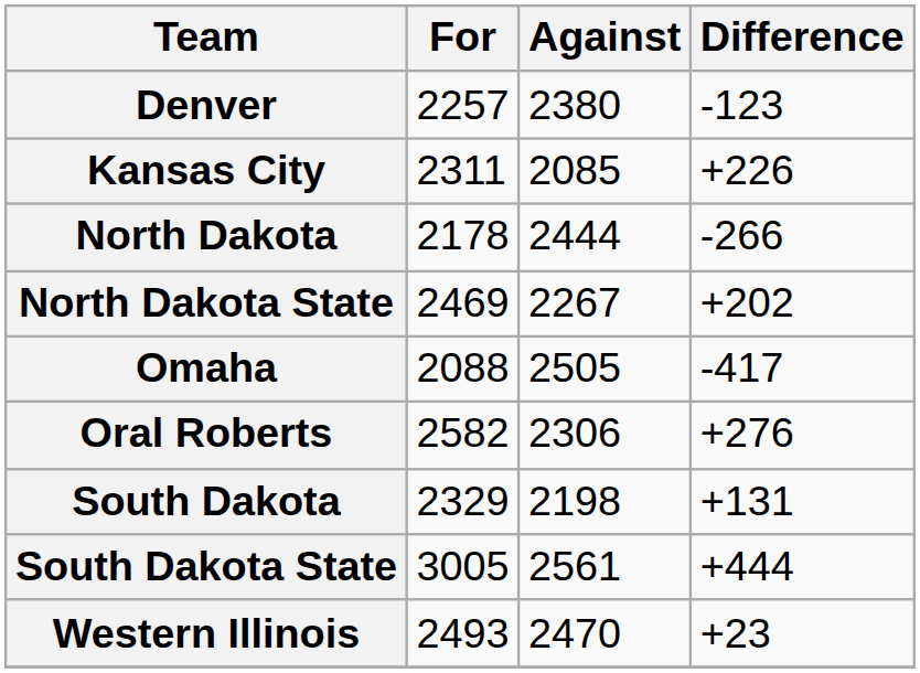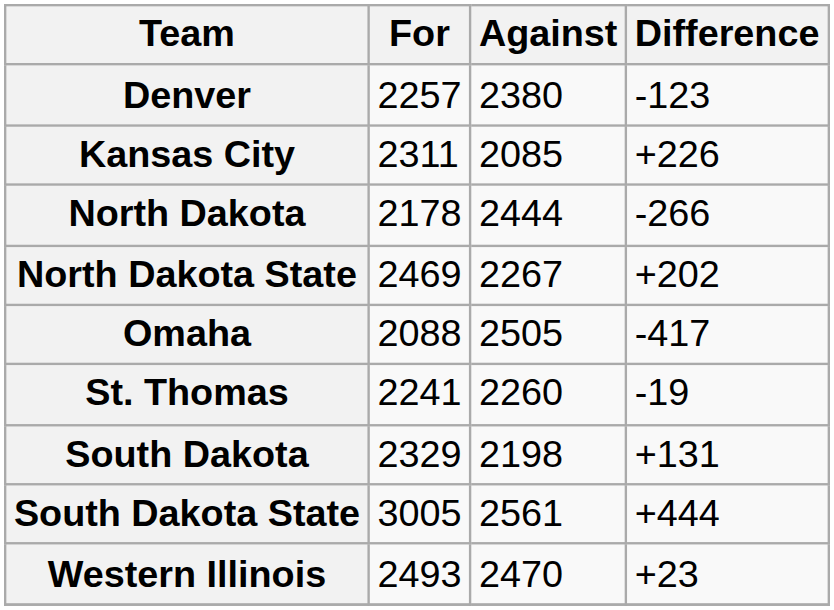 <table class="wikitable sortable">
 <tr>
 <th scope="col">Team</th>
 <th scope="col">For</th>
 <th scope="col">Against</th>
 <th scope="col">Difference</th>
 </tr>
 <tr>
 <th style=>Denver</th>
 <td>2257</td>
 <td>2380</td>
 <td>-123</td>
 </tr>
 <tr>
 <th style=>Kansas City</th>
 <td>2311</td>
 <td>2085</td>
 <td>+226</td>
 </tr>
 <tr>
 <th style=>North Dakota</th>
 <td>2178</td>
 <td>2444</td>
 <td>-266</td>
 </tr>
 <tr>
 <th style=>North Dakota State</th>
 <td>2469</td>
 <td>2267</td>
 <td>+202</td>
 </tr>
 <tr>
 <th style=>Omaha</th>
 <td>2088</td>
 <td>2505</td>
 <td>-417</td>
 </tr>
 <tr>
-<th style=>Oral Roberts</th>
-<td>2582</td>
-<td>2306</td>
-<td>+276</td>
+<th style=>St. Thomas</th>
+<td>2241</td>
+<td>2260</td>
+<td>-19</td>
 </tr>
 <tr>
 <th style=>South Dakota</th>
 <td>2329</td>
 <td>2198</td>
 <td>+131</td>
 </tr>
 <tr>
 <th style=>South Dakota State</th>
 <td>3005</td>
 <td>2561</td>
 <td>+444</td>
 </tr>
 <tr>
 <th style=>Western Illinois</th>
 <td>2493</td>
 <td>2470</td>
 <td>+23</td>
 </tr>
 <tr>
 </tr>
 </table>
